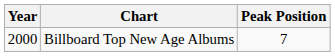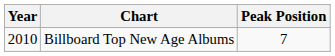 <table class="wikitable">
 <tr>
 <th>Year</th>
 <th>Chart</th>
 <th>Peak Position</th>
 </tr>
 <tr>
-<td>2000</td>
+<td>2010</td>
 <td>Billboard Top New Age Albums</td>
 <td align="center">7</td>
 </tr>
 </table>
